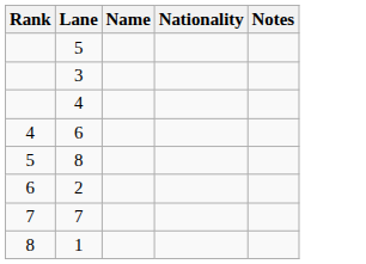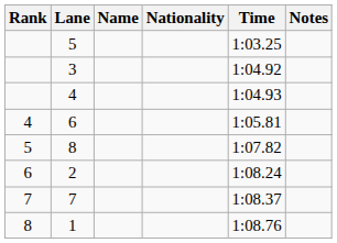 <table class="wikitable sortable" style="text-align:center">
 <tr>
 <th>Rank</th>
 <th>Lane</th>
 <th>Name</th>
 <th>Nationality</th>
+<th>Time</th>
 <th>Notes</th>
 </tr>
 <tr>
 <td></td>
 <td>5</td>
 <td align=left></td>
 <td align=left></td>
+<td>1:03.25</td>
 <td><strong></strong></td>
 </tr>
 <tr>
 <td></td>
 <td>3</td>
 <td align=left></td>
 <td align=left></td>
+<td>1:04.92</td>
 <td></td>
 </tr>
 <tr>
 <td></td>
 <td>4</td>
 <td align=left></td>
 <td align=left></td>
+<td>1:04.93</td>
 <td></td>
 </tr>
 <tr>
 <td>4</td>
 <td>6</td>
 <td align=left></td>
 <td align=left></td>
+<td>1:05.81</td>
 <td></td>
 </tr>
 <tr>
 <td>5</td>
 <td>8</td>
 <td align=left></td>
 <td align=left></td>
+<td>1:07.82</td>
 <td></td>
 </tr>
 <tr>
 <td>6</td>
 <td>2</td>
 <td align=left></td>
 <td align=left></td>
+<td>1:08.24</td>
 <td></td>
 </tr>
 <tr>
 <td>7</td>
 <td>7</td>
 <td align=left></td>
 <td align=left></td>
+<td>1:08.37</td>
 <td></td>
 </tr>
 <tr>
 <td>8</td>
 <td>1</td>
 <td align=left></td>
 <td align=left></td>
+<td>1:08.76</td>
 <td></td>
 </tr>
 </table>
